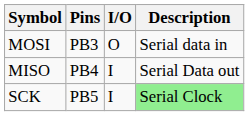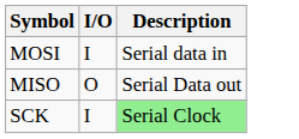 <table class="wikitable">
 <tr>
 <th>Symbol</th>
-<th>Pins</th>
 <th>I/O</th>
 <th>Description</th>
 </tr>
 <tr>
 <td>MOSI</td>
-<td>PB3</td>
-<td>O</td>
+<td>I</td>
 <td>Serial data in</td>
 </tr>
 <tr>
 <td>MISO</td>
-<td>PB4</td>
-<td>I</td>
+<td>O</td>
 <td>Serial Data out</td>
 </tr>
 <tr>
 <td>SCK</td>
-<td>PB5</td>
 <td>I</td>
 <td style="background: lightgreen;">Serial Clock</td>
 </tr>
 </table>
